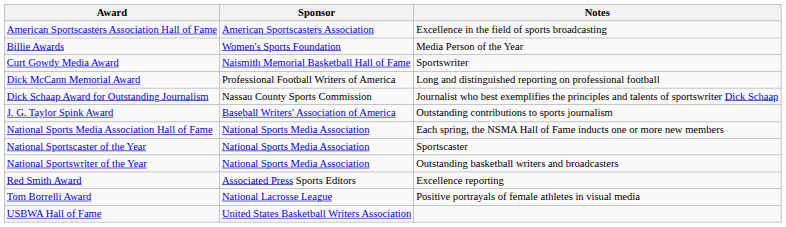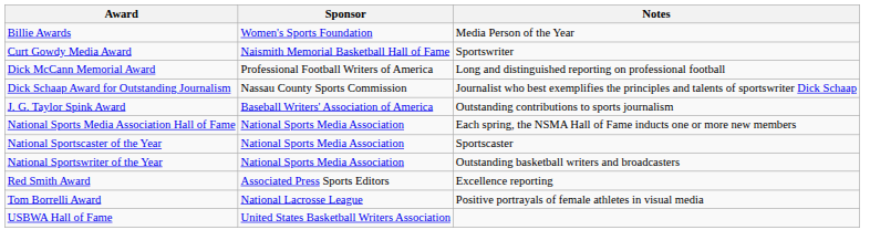 <table class="wikitable sortable">
 <tr>
 <th>Award</th>
 <th>Sponsor</th>
 <th>Notes</th>
-</tr>
-<tr>
-<td><a href='#'>American Sportscasters Association Hall of Fame</a></td>
-<td><a href='#'>American Sportscasters Association</a></td>
-<td>Excellence in the field of sports broadcasting</td>
 </tr>
 <tr>
 <td><a href='#'>Billie Awards</a></td>
 <td><a href='#'>Women's Sports Foundation</a></td>
 <td>Media Person of the Year</td>
 </tr>
 <tr>
 <td><a href='#'>Curt Gowdy Media Award</a></td>
 <td><a href='#'>Naismith Memorial Basketball Hall of Fame</a></td>
 <td>Sportswriter</td>
 </tr>
 <tr>
 <td><a href='#'>Dick McCann Memorial Award</a></td>
 <td>Professional Football Writers of America</td>
 <td>Long and distinguished reporting on professional football</td>
 </tr>
 <tr>
 <td><a href='#'>Dick Schaap Award for Outstanding Journalism</a></td>
 <td>Nassau County Sports Commission</td>
 <td>Journalist who best exemplifies the principles and talents of sportswriter <a href='#'>Dick Schaap</a></td>
 </tr>
 <tr>
 <td><a href='#'>J. G. Taylor Spink Award</a></td>
 <td><a href='#'>Baseball Writers' Association of America</a></td>
 <td>Outstanding contributions to sports journalism</td>
 </tr>
 <tr>
 <td><a href='#'>National Sports Media Association Hall of Fame</a></td>
 <td><a href='#'>National Sports Media Association</a></td>
 <td>Each spring, the NSMA Hall of Fame inducts one or more new members</td>
 </tr>
 <tr>
 <td><a href='#'>National Sportscaster of the Year</a></td>
 <td><a href='#'>National Sports Media Association</a></td>
 <td>Sportscaster</td>
 </tr>
 <tr>
 <td><a href='#'>National Sportswriter of the Year</a></td>
 <td><a href='#'>National Sports Media Association</a></td>
 <td>Outstanding basketball writers and broadcasters</td>
 </tr>
 <tr>
 <td><a href='#'>Red Smith Award</a></td>
 <td><a href='#'>Associated Press</a> Sports Editors</td>
 <td>Excellence reporting</td>
 </tr>
 <tr |>
 <td><a href='#'>Tom Borrelli Award</a></td>
 <td><a href='#'>National Lacrosse League</a></td>
 <td>Positive portrayals of female athletes in visual media</td>
 </tr>
 <tr>
 <td><a href='#'>USBWA Hall of Fame</a></td>
 <td><a href='#'>United States Basketball Writers Association</a></td>
 <td></td>
 </tr>
 </table>
